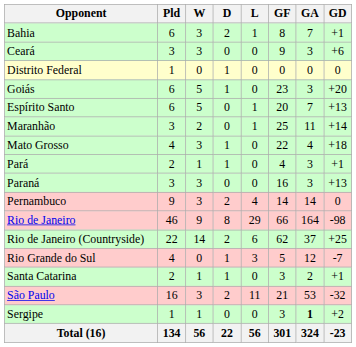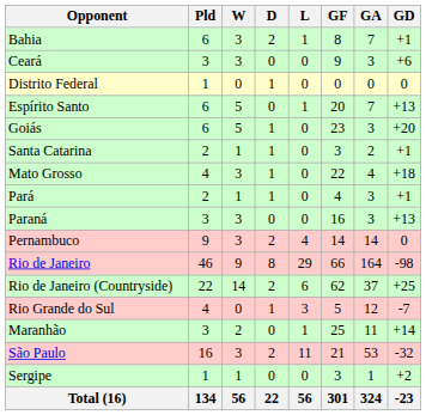 <table class="wikitable sortable" style="text-align: center">
 <tr>
 <th width=200>Opponent<br></th>
 <th width=30>Pld<br></th>
 <th width=30>W<br></th>
 <th width=30>D<br></th>
 <th width=30>L<br></th>
 <th width=30>GF<br></th>
 <th width=30>GA<br></th>
 <th width=30>GD<br></th>
 </tr>
 <tr style="background-color:#CCFFCC">
 <td style="text-align:left;"> Bahia</td>
 <td>6</td>
 <td>3</td>
 <td>2</td>
 <td>1</td>
 <td>8</td>
 <td>7</td>
 <td>+1</td>
 </tr>
 <tr style="background-color:#CCFFCC">
 <td style="text-align:left;"> Ceará</td>
 <td>3</td>
 <td>3</td>
 <td>0</td>
 <td>0</td>
 <td>9</td>
 <td>3</td>
 <td>+6</td>
 </tr>
 <tr style="background-color:#FFFFCC">
 <td style="text-align:left;"> Distrito Federal</td>
 <td>1</td>
 <td>0</td>
 <td>1</td>
 <td>0</td>
 <td>0</td>
 <td>0</td>
 <td>0</td>
 </tr>
 <tr style="background-color:#CCFFCC">
+<td style="text-align:left;"> Espírito Santo</td>
+<td>6</td>
+<td>5</td>
+<td>0</td>
+<td>1</td>
+<td>20</td>
+<td>7</td>
+<td>+13</td>
+</tr>
+<tr style="background-color:#CCFFCC">
 <td style="text-align:left;"> Goiás</td>
 <td>6</td>
 <td>5</td>
 <td>1</td>
 <td>0</td>
 <td>23</td>
 <td>3</td>
 <td>+20</td>
 </tr>
 <tr style="background-color:#CCFFCC">
-<td style="text-align:left;"> Espírito Santo</td>
-<td>6</td>
-<td>5</td>
+<td style="text-align:left;"> Santa Catarina</td>
+<td>2</td>
+<td>1</td>
+<td>1</td>
 <td>0</td>
-<td>1</td>
-<td>20</td>
-<td>7</td>
-<td>+13</td>
-</tr>
-<tr style="background-color:#CCFFCC">
-<td style="text-align:left;"> Maranhão</td>
 <td>3</td>
 <td>2</td>
-<td>0</td>
-<td>1</td>
-<td>25</td>
-<td>11</td>
-<td>+14</td>
+<td>+1</td>
 </tr>
 <tr style="background-color:#CCFFCC">
 <td style="text-align:left;"> Mato Grosso</td>
 <td>4</td>
 <td>3</td>
 <td>1</td>
 <td>0</td>
 <td>22</td>
 <td>4</td>
 <td>+18</td>
 </tr>
 <tr style="background-color:#CCFFCC">
 <td style="text-align:left;"> Pará</td>
 <td>2</td>
 <td>1</td>
 <td>1</td>
 <td>0</td>
 <td>4</td>
 <td>3</td>
 <td>+1</td>
 </tr>
 <tr style="background-color:#CCFFCC">
 <td style="text-align:left;"> Paraná</td>
 <td>3</td>
 <td>3</td>
 <td>0</td>
 <td>0</td>
 <td>16</td>
 <td>3</td>
 <td>+13</td>
 </tr>
 <tr style="background-color:#FFCCCC">
 <td style="text-align:left;"> Pernambuco</td>
 <td>9</td>
 <td>3</td>
 <td>2</td>
 <td>4</td>
 <td>14</td>
 <td>14</td>
 <td>0</td>
 </tr>
 <tr style="background-color:#FFCCCC">
 <td style="text-align:left;"> <a href='#'>Rio de Janeiro</a></td>
 <td>46</td>
 <td>9</td>
 <td>8</td>
 <td>29</td>
 <td>66</td>
 <td>164</td>
 <td>-98</td>
 </tr>
 <tr style="background-color:#CCFFCC">
 <td style="text-align:left;"> Rio de Janeiro (Countryside)</td>
 <td>22</td>
 <td>14</td>
 <td>2</td>
 <td>6</td>
 <td>62</td>
 <td>37</td>
 <td>+25</td>
 </tr>
 <tr style="background-color:#FFCCCC">
 <td style="text-align:left;"> Rio Grande do Sul</td>
 <td>4</td>
 <td>0</td>
 <td>1</td>
 <td>3</td>
 <td>5</td>
 <td>12</td>
 <td>-7</td>
 </tr>
 <tr style="background-color:#CCFFCC">
-<td style="text-align:left;"> Santa Catarina</td>
-<td>2</td>
-<td>1</td>
-<td>1</td>
-<td>0</td>
+<td style="text-align:left;"> Maranhão</td>
 <td>3</td>
 <td>2</td>
-<td>+1</td>
+<td>0</td>
+<td>1</td>
+<td>25</td>
+<td>11</td>
+<td>+14</td>
 </tr>
 <tr style="background-color:#FFCCCC">
 <td style="text-align:left;"> <a href='#'>São Paulo</a></td>
 <td>16</td>
 <td>3</td>
 <td>2</td>
 <td>11</td>
 <td>21</td>
 <td>53</td>
 <td>-32</td>
 </tr>
 <tr style="background-color:#CCFFCC">
 <td style="text-align:left;"> Sergipe</td>
 <td>1</td>
 <td>1</td>
 <td>0</td>
 <td>0</td>
 <td>3</td>
-<td><strong>1</strong></td>
+<td>1</td>
 <td>+2</td>
 </tr>
 <tr>
 <th>Total (16)</th>
 <th>134</th>
 <th>56</th>
 <th>22</th>
 <th>56</th>
 <th>301</th>
 <th>324</th>
 <th>-23</th>
 </tr>
 </table>
